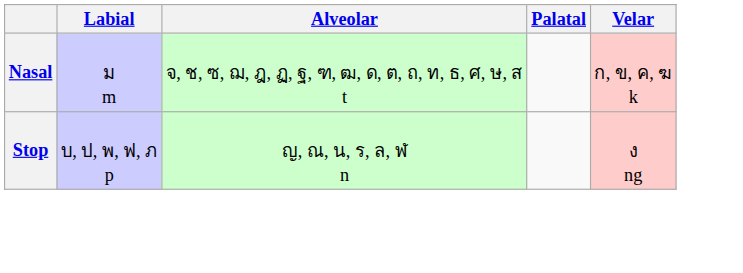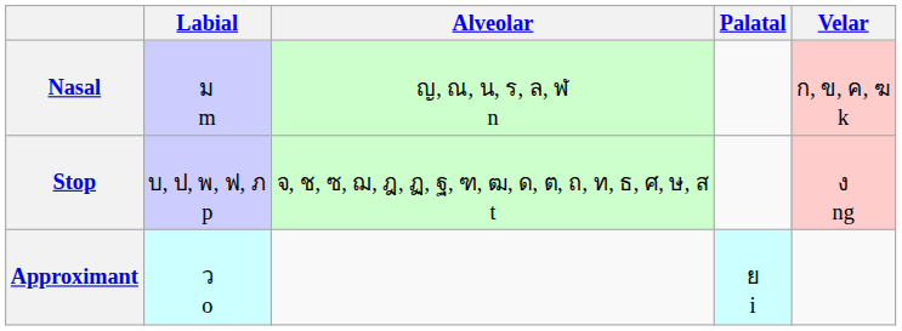 <table class="wikitable" style=text-align:center>
 <tr>
 <th></th>
 <th><a href='#'>Labial</a></th>
 <th><a href='#'>Alveolar</a></th>
 <th><a href='#'>Palatal</a></th>
 <th><a href='#'>Velar</a></th>
 </tr>
 <tr>
 <th><a href='#'>Nasal</a></th>
 <td style="background-color: #ccf"><br>ม<br>m</td>
-<td style="background-color: #cfc"><br>จ, ช, ซ, ฌ, ฎ, ฏ, ฐ, ฑ, ฒ, ด, ต, ถ, ท, ธ, ศ, ษ, ส<br>t</td>
+<td style="background-color: #cfc"><br>ญ, ณ, น, ร, ล, ฬ<br>n</td>
 <td></td>
 <td style="background-color: #fcc"><br>ก, ข, ค, ฆ<br>k</td>
 </tr>
 <tr>
 <th><a href='#'>Stop</a></th>
 <td style="background-color: #ccf"><br>บ, ป, พ, ฟ, ภ<br>p</td>
-<td style="background-color: #cfc"><br>ญ, ณ, น, ร, ล, ฬ<br>n</td>
+<td style="background-color: #cfc"><br>จ, ช, ซ, ฌ, ฎ, ฏ, ฐ, ฑ, ฒ, ด, ต, ถ, ท, ธ, ศ, ษ, ส<br>t</td>
 <td></td>
 <td style="background-color: #fcc"><br>ง<br>ng</td>
 </tr>
+<tr>
+<th><a href='#'>Approximant</a></th>
+<td style="background-color: #cff"><br>ว<br>o</td>
+<td></td>
+<td style="background-color: #cff"><br>ย<br>i</td>
+<td></td>
+</tr>
 </table>
